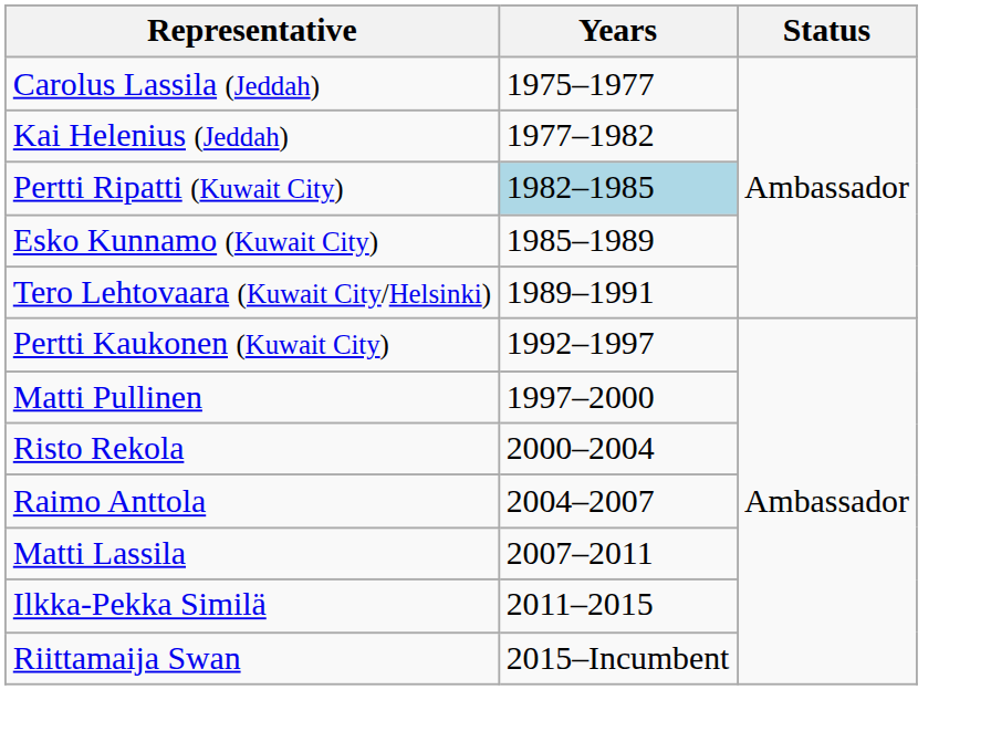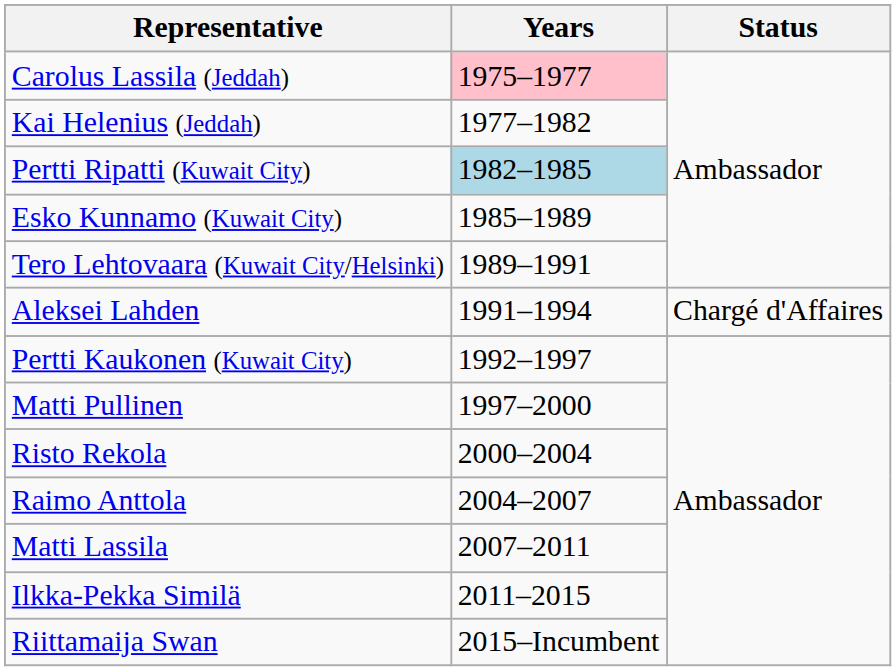 <table class="wikitable sortable">
 <tr>
 <th>Representative</th>
 <th>Years</th>
 <th>Status</th>
 </tr>
 <tr>
 <td><a href='#'>Carolus Lassila</a> <small>(<a href='#'>Jeddah</a>)</small></td>
-<td>1975–1977</td>
+<td style="background: pink;">1975–1977</td>
 <td rowspan="5">Ambassador</td>
 </tr>
 <tr>
 <td><a href='#'>Kai Helenius</a> <small>(<a href='#'>Jeddah</a>)</small></td>
 <td>1977–1982</td>
 </tr>
 <tr>
 <td><a href='#'>Pertti Ripatti</a> <small>(<a href='#'>Kuwait City</a>)</small></td>
 <td style="background: lightblue;">1982–1985</td>
 </tr>
 <tr>
 <td><a href='#'>Esko Kunnamo</a> <small>(<a href='#'>Kuwait City</a>)</small></td>
 <td>1985–1989</td>
 </tr>
 <tr>
 <td><a href='#'>Tero Lehtovaara</a> <small>(<a href='#'>Kuwait City</a>/<a href='#'>Helsinki</a>)</small></td>
 <td>1989–1991</td>
+</tr>
+<tr>
+<td><a href='#'>Aleksei Lahden</a></td>
+<td>1991–1994</td>
+<td>Chargé d'Affaires</td>
 </tr>
 <tr>
 <td><a href='#'>Pertti Kaukonen</a> <small>(<a href='#'>Kuwait City</a>)</small></td>
 <td>1992–1997</td>
 <td rowspan="7">Ambassador</td>
 </tr>
 <tr>
 <td><a href='#'>Matti Pullinen</a></td>
 <td>1997–2000</td>
 </tr>
 <tr>
 <td><a href='#'>Risto Rekola</a></td>
 <td>2000–2004</td>
 </tr>
 <tr>
 <td><a href='#'>Raimo Anttola</a></td>
 <td>2004–2007</td>
 </tr>
 <tr>
 <td><a href='#'>Matti Lassila</a></td>
 <td>2007–2011</td>
 </tr>
 <tr>
 <td><a href='#'>Ilkka-Pekka Similä</a></td>
 <td>2011–2015</td>
 </tr>
 <tr>
 <td><a href='#'>Riittamaija Swan</a></td>
 <td>2015–Incumbent</td>
 </tr>
 </table>
